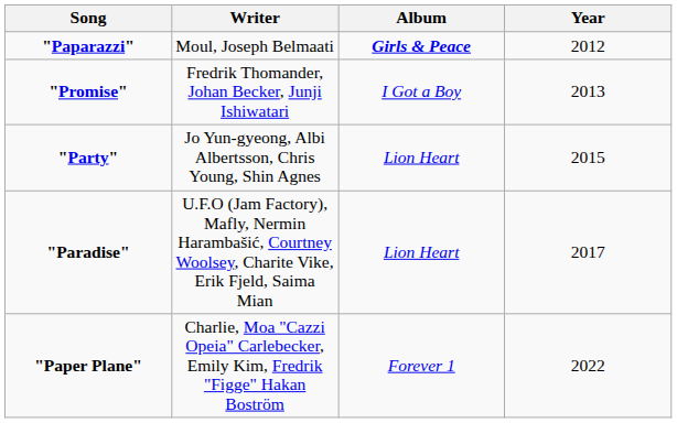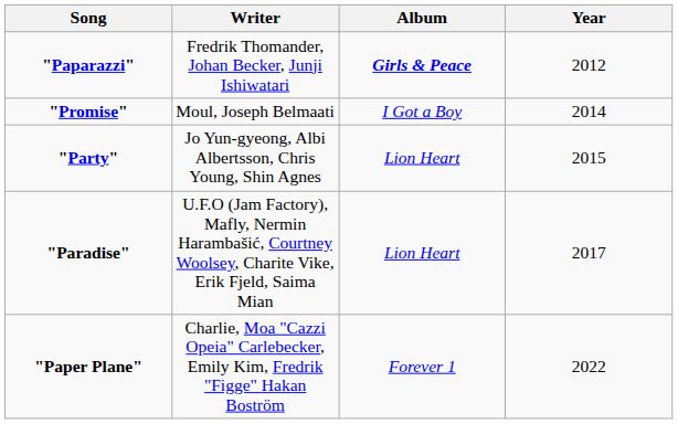 <table class="wikitable" style="text-align:center; width:100%">
 <tr>
 <th style="width:25%">Song</th>
 <th style="width:25%">Writer</th>
 <th style="width:25%">Album</th>
 <th style="width:25%">Year</th>
 </tr>
 <tr>
 <td><strong>"<a href='#'>Paparazzi</a>"</strong></td>
-<td>Moul, Joseph Belmaati</td>
+<td>Fredrik Thomander, <a href='#'>Johan Becker</a>, <a href='#'>Junji Ishiwatari</a></td>
 <td><strong><em><a href='#'>Girls & Peace</a></em></strong></td>
 <td>2012</td>
 </tr>
 <tr>
 <td><strong>"<a href='#'>Promise</a>"</strong></td>
-<td>Fredrik Thomander, <a href='#'>Johan Becker</a>, <a href='#'>Junji Ishiwatari</a></td>
+<td>Moul, Joseph Belmaati</td>
 <td><em><a href='#'>I Got a Boy</a></em></td>
-<td>2013</td>
+<td>2014</td>
 </tr>
 <tr>
 <td><strong>"<a href='#'>Party</a>"</strong></td>
 <td>Jo Yun-gyeong, Albi Albertsson, Chris Young, Shin Agnes</td>
 <td><em><a href='#'>Lion Heart</a></em></td>
 <td>2015</td>
 </tr>
 <tr>
 <td><strong>"Paradise"</strong></td>
 <td>U.F.O (Jam Factory), Mafly, Nermin Harambašić, <a href='#'>Courtney Woolsey</a>, Charite Vike, Erik Fjeld, Saima Mian</td>
 <td><em><a href='#'>Lion Heart</a></em></td>
 <td>2017</td>
 </tr>
 <tr>
 <td><strong>"Paper Plane"</strong></td>
 <td>Charlie, <a href='#'>Moa "Cazzi Opeia" Carlebecker</a>, Emily Kim, <a href='#'>Fredrik "Figge" Hakan Boström</a></td>
 <td><em><a href='#'>Forever 1</a></em></td>
 <td>2022</td>
 </tr>
 </table>
